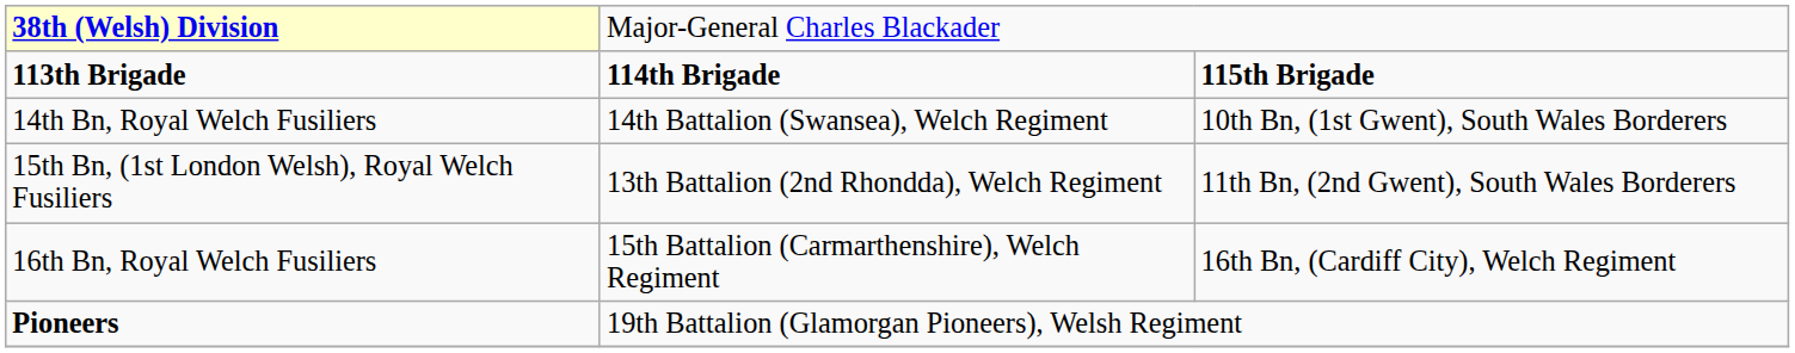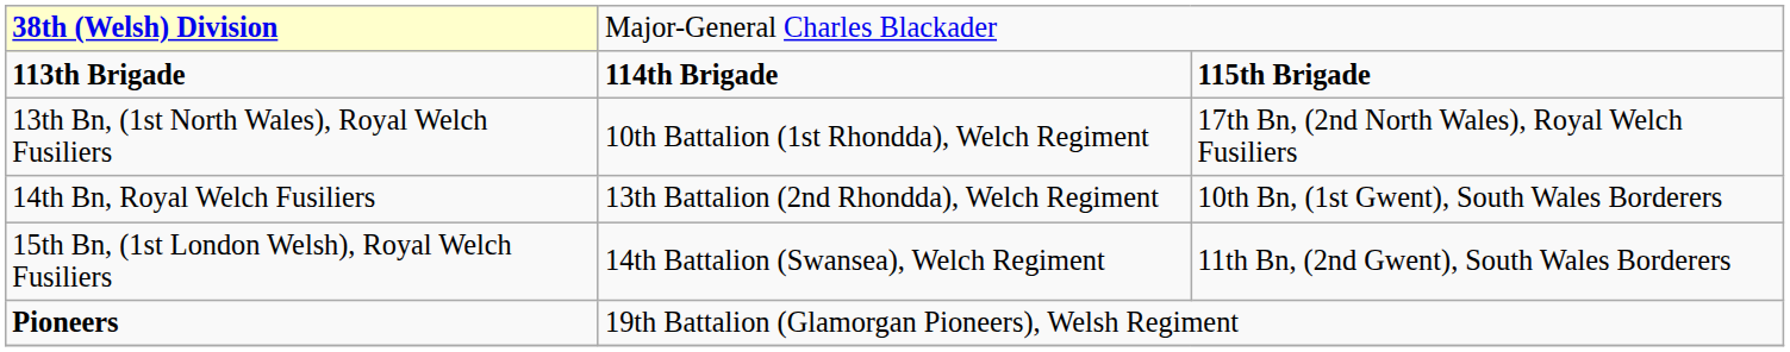 <table class="wikitable">
 <tr>
 <td style="background:#FFFFCC;"><strong><a href='#'>38th (Welsh) Division</a>  </strong></td>
 <td colspan="2">Major-General <a href='#'>Charles Blackader</a></td>
 </tr>
 <tr>
 <td width="320pt"><strong>113th Brigade</strong></td>
 <td width="320pt"><strong>114th Brigade</strong></td>
 <td width="320pt"><strong>115th Brigade</strong></td>
 </tr>
 <tr>
+<td>13th Bn, (1st North Wales), Royal Welch Fusiliers</td>
+<td>10th Battalion (1st Rhondda), Welch Regiment</td>
+<td>17th Bn, (2nd North Wales), Royal Welch Fusiliers</td>
+</tr>
+<tr>
 <td>14th Bn, Royal Welch Fusiliers</td>
-<td>14th Battalion (Swansea), Welch Regiment</td>
+<td>13th Battalion (2nd Rhondda), Welch Regiment</td>
 <td>10th Bn, (1st Gwent), South Wales Borderers</td>
 </tr>
 <tr>
 <td>15th Bn, (1st London Welsh), Royal Welch Fusiliers</td>
-<td>13th Battalion (2nd Rhondda), Welch Regiment</td>
+<td>14th Battalion (Swansea), Welch Regiment</td>
 <td>11th Bn, (2nd Gwent), South Wales Borderers</td>
-</tr>
-<tr>
-<td>16th Bn, Royal Welch Fusiliers</td>
-<td>15th Battalion (Carmarthenshire), Welch Regiment</td>
-<td>16th Bn, (Cardiff City), Welch Regiment</td>
 </tr>
 <tr>
 <td><strong>Pioneers</strong></td>
 <td colspan="2">19th Battalion (Glamorgan Pioneers), Welsh Regiment</td>
 </tr>
 <tr>
 </tr>
 </table>
